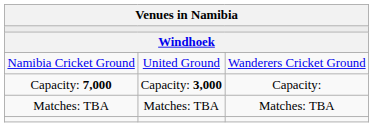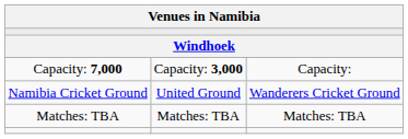 <table class="wikitable" style="text-align:center;font-size:90%">
 <tr>
 <th colspan="3">Venues in Namibia</th>
 </tr>
 <tr>
 <td style="background:#ececec;color:#2C2C2C;vertical-align:middle;" colspan="3"></td>
 </tr>
 <tr>
 <th colspan=3><a href='#'>Windhoek</a></th>
 </tr>
 <tr>
+<td>Capacity: <strong>7,000</strong></td>
+<td>Capacity: <strong>3,000</strong></td>
+<td>Capacity:</td>
+</tr>
+<tr>
 <td><a href='#'>Namibia Cricket Ground</a></td>
 <td><a href='#'>United Ground</a></td>
 <td><a href='#'>Wanderers Cricket Ground</a></td>
-</tr>
-<tr>
-<td>Capacity: <strong>7,000</strong></td>
-<td>Capacity: <strong>3,000</strong></td>
-<td>Capacity:</td>
 </tr>
 <tr>
 <td>Matches: TBA</td>
 <td>Matches: TBA</td>
 <td>Matches: TBA</td>
 </tr>
 <tr>
 <td></td>
 <td></td>
 <td></td>
 </tr>
 </table>
